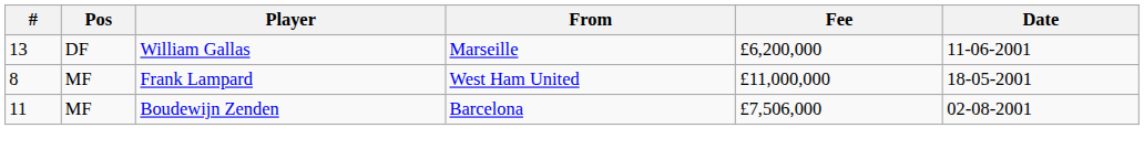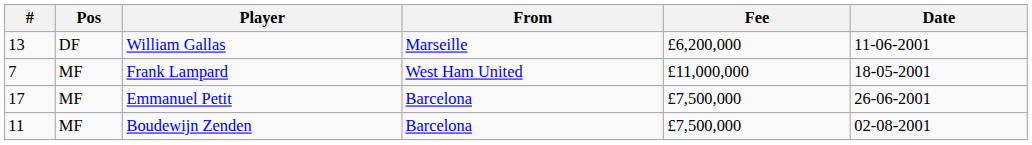 <table width=75% class="wikitable" style="text-align:center; font-size:95%; text-align:left">
 <tr>
 <th>#</th>
 <th>Pos</th>
 <th>Player</th>
 <th>From</th>
 <th>Fee</th>
 <th>Date</th>
 </tr>
 <tr --->
 <td>13</td>
 <td>DF</td>
 <td> <a href='#'>William Gallas</a></td>
 <td> <a href='#'>Marseille</a></td>
 <td>£6,200,000</td>
 <td>11-06-2001</td>
 </tr>
 <tr --->
-<td>8</td>
+<td>7</td>
 <td>MF</td>
 <td> <a href='#'>Frank Lampard</a></td>
 <td> <a href='#'>West Ham United</a></td>
 <td>£11,000,000</td>
 <td>18-05-2001</td>
 </tr>
 <tr --->
+<td>17</td>
+<td>MF</td>
+<td> <a href='#'>Emmanuel Petit</a></td>
+<td> <a href='#'>Barcelona</a></td>
+<td>£7,500,000</td>
+<td>26-06-2001</td>
+</tr>
+<tr --->
 <td>11</td>
 <td>MF</td>
 <td> <a href='#'>Boudewijn Zenden</a></td>
 <td> <a href='#'>Barcelona</a></td>
-<td>£7,506,000</td>
+<td>£7,500,000</td>
 <td>02-08-2001</td>
 </tr>
 </table>
